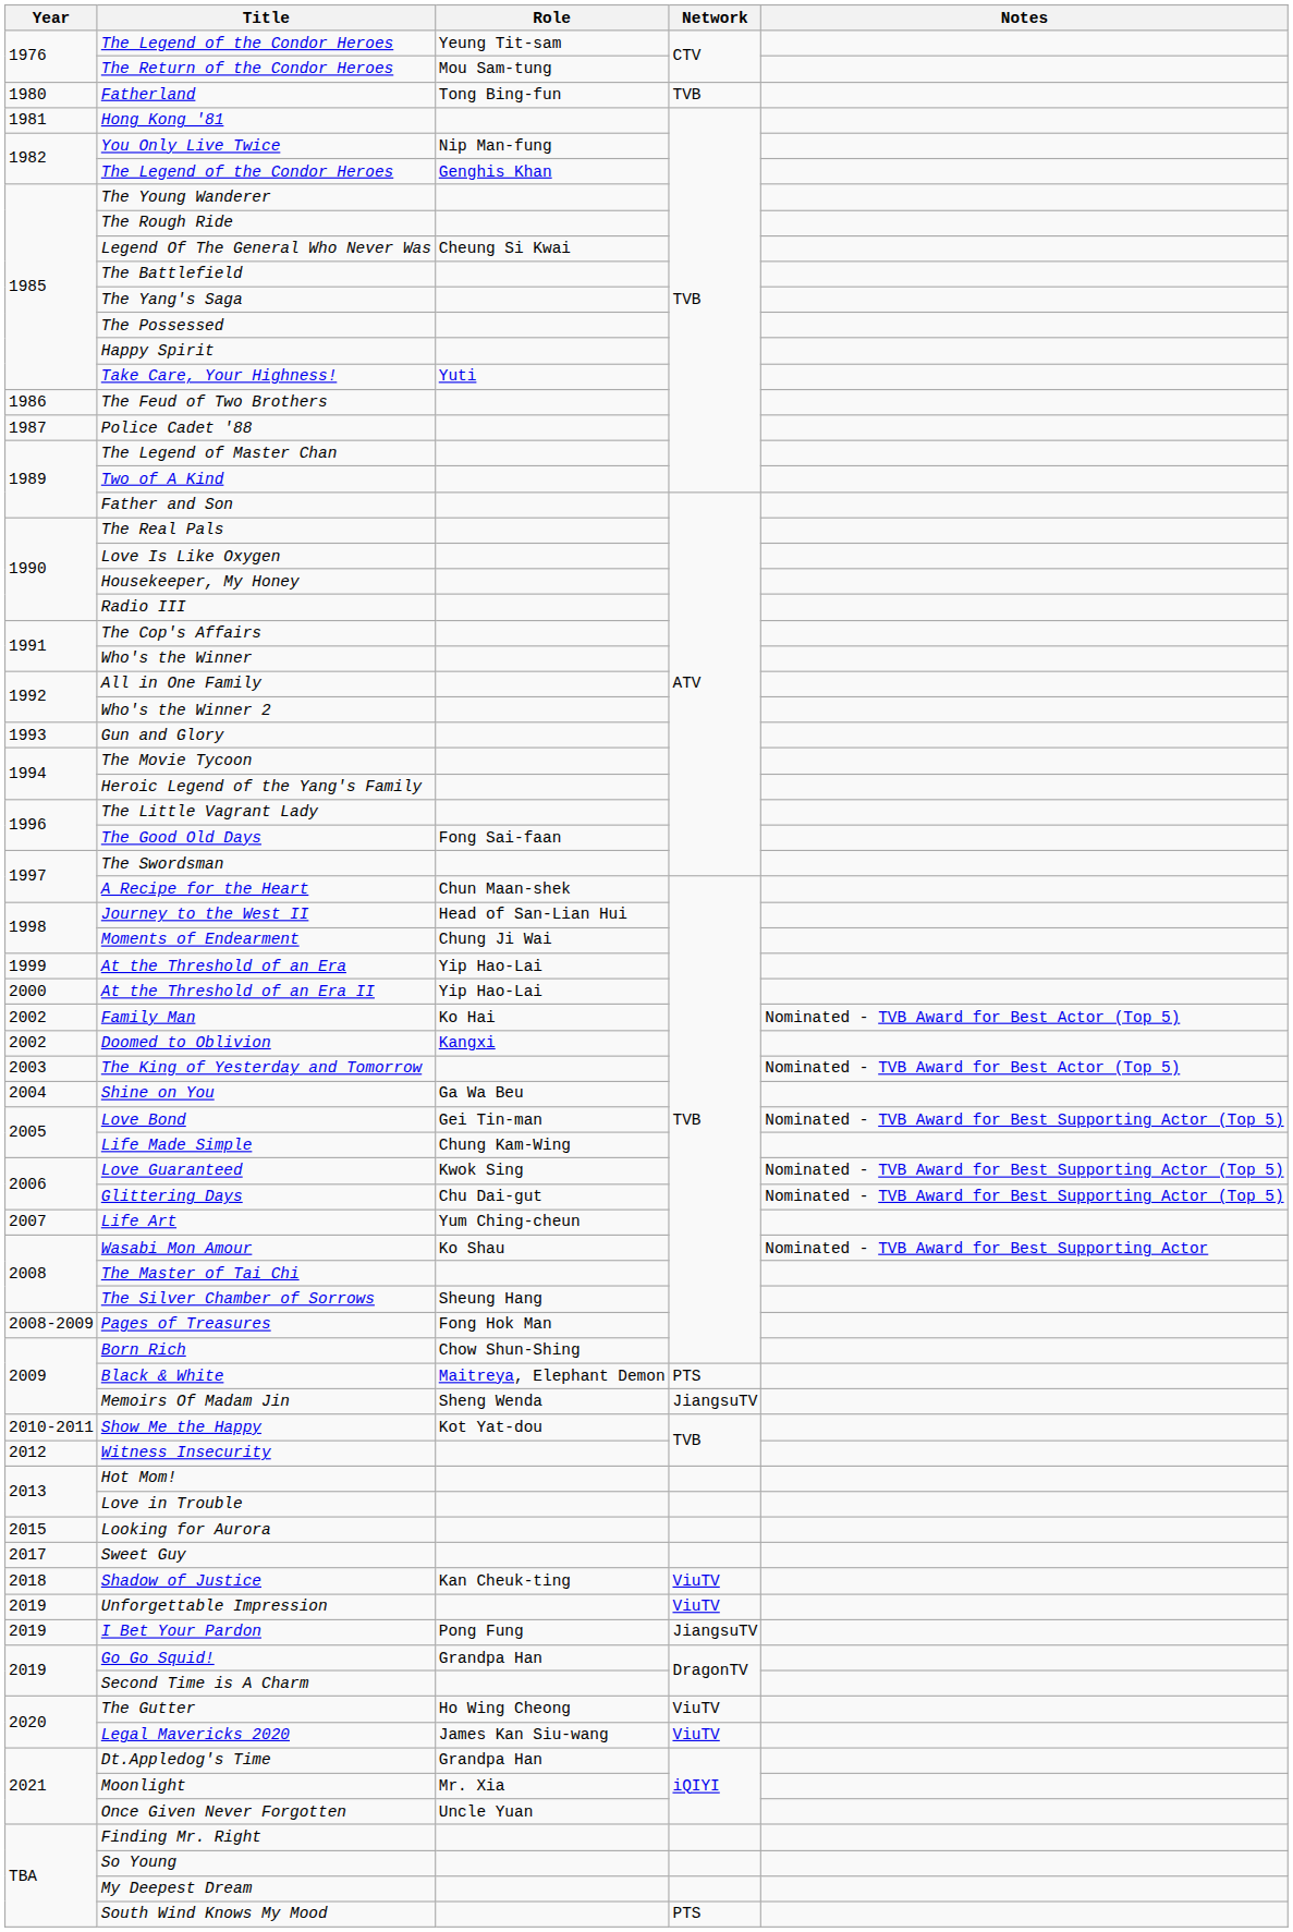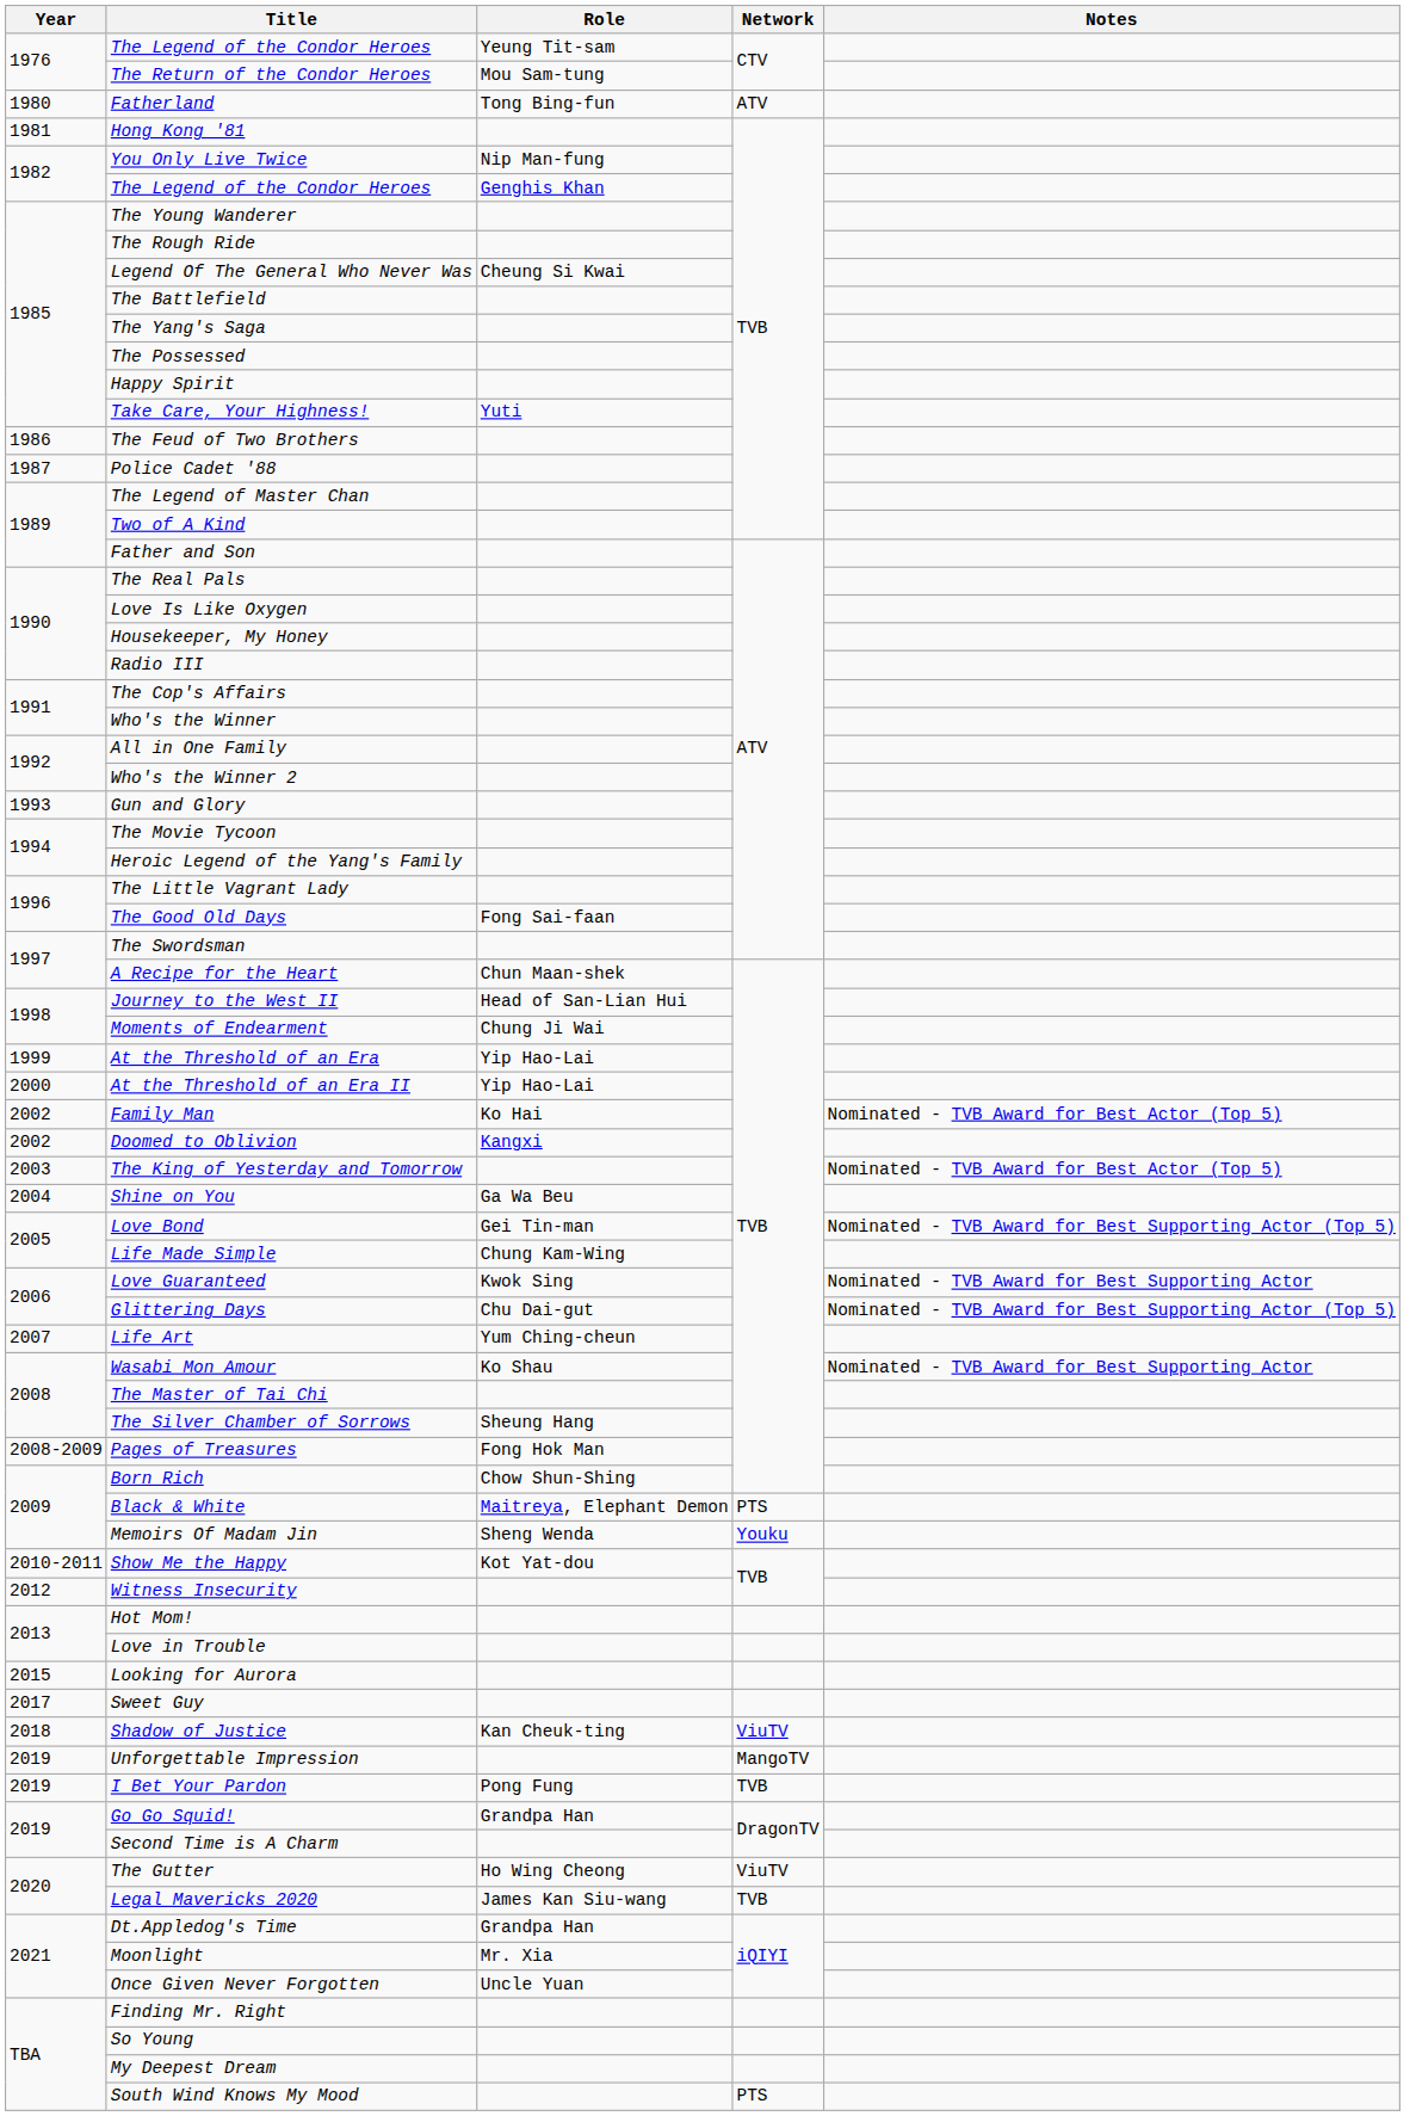 <table class="wikitable sortable">
 <tr>
 <th>Year</th>
 <th>Title</th>
 <th>Role</th>
 <th>Network</th>
 <th class="unsortable">Notes</th>
 </tr>
 <tr>
 <td rowspan=2>1976</td>
 <td><em><a href='#'>The Legend of the Condor Heroes</a></em></td>
 <td>Yeung Tit-sam</td>
 <td rowspan="2">CTV</td>
 <td></td>
 </tr>
 <tr>
 <td><em><a href='#'>The Return of the Condor Heroes</a></em></td>
 <td>Mou Sam-tung</td>
 <td></td>
 </tr>
 <tr>
 <td>1980</td>
 <td><em><a href='#'>Fatherland</a></em></td>
 <td>Tong Bing-fun</td>
-<td>TVB</td>
+<td>ATV</td>
 <td></td>
 </tr>
 <tr>
 <td>1981</td>
 <td><em><a href='#'>Hong Kong '81</a></em></td>
 <td></td>
 <td rowspan="15">TVB</td>
 <td></td>
 </tr>
 <tr>
 <td rowspan="2">1982</td>
 <td><em><a href='#'>You Only Live Twice</a></em></td>
 <td>Nip Man-fung</td>
 <td></td>
 </tr>
 <tr>
 <td><em><a href='#'>The Legend of the Condor Heroes</a></em></td>
 <td><a href='#'>Genghis Khan</a></td>
 <td></td>
 </tr>
 <tr>
 <td rowspan="8">1985</td>
 <td><em>The Young Wanderer</em></td>
 <td></td>
 <td></td>
 </tr>
 <tr>
 <td><em>The Rough Ride</em></td>
 <td></td>
 <td></td>
 </tr>
 <tr>
 <td><em>Legend Of The General Who Never Was</em></td>
 <td>Cheung Si Kwai</td>
 <td></td>
 </tr>
 <tr>
 <td><em>The Battlefield</em></td>
 <td></td>
 <td></td>
 </tr>
 <tr>
 <td><em>The Yang's Saga</em></td>
 <td></td>
 <td></td>
 </tr>
 <tr>
 <td><em>The Possessed</em></td>
 <td></td>
 <td></td>
 </tr>
 <tr>
 <td><em>Happy Spirit</em></td>
 <td></td>
 <td></td>
 </tr>
 <tr>
 <td><em><a href='#'>Take Care, Your Highness!</a></em></td>
 <td><a href='#'>Yuti</a></td>
 <td></td>
 </tr>
 <tr>
 <td>1986</td>
 <td><em>The Feud of Two Brothers</em></td>
 <td></td>
 <td></td>
 </tr>
 <tr>
 <td>1987</td>
 <td><em>Police Cadet '88</em></td>
 <td></td>
 <td></td>
 </tr>
 <tr>
 <td rowspan="3">1989</td>
 <td><em>The Legend of Master Chan</em></td>
 <td></td>
 <td></td>
 </tr>
 <tr>
 <td><em><a href='#'>Two of A Kind</a></em></td>
 <td></td>
 <td></td>
 </tr>
 <tr>
 <td><em>Father and Son</em></td>
 <td></td>
 <td rowspan="15">ATV</td>
 <td></td>
 </tr>
 <tr>
 <td rowspan="4">1990</td>
 <td><em>The Real Pals</em></td>
 <td></td>
 <td></td>
 </tr>
 <tr>
 <td><em>Love Is Like Oxygen</em></td>
 <td></td>
 <td></td>
 </tr>
 <tr>
 <td><em>Housekeeper, My Honey</em></td>
 <td></td>
 <td></td>
 </tr>
 <tr>
 <td><em>Radio III</em></td>
 <td></td>
 <td></td>
 </tr>
 <tr>
 <td rowspan="2">1991</td>
 <td><em>The Cop's Affairs</em></td>
 <td></td>
 <td></td>
 </tr>
 <tr>
 <td><em>Who's the Winner</em></td>
 <td></td>
 <td></td>
 </tr>
 <tr>
 <td rowspan="2">1992</td>
 <td><em>All in One Family</em></td>
 <td></td>
 <td></td>
 </tr>
 <tr>
 <td><em>Who's the Winner 2</em></td>
 <td></td>
 <td></td>
 </tr>
 <tr>
 <td>1993</td>
 <td><em>Gun and Glory</em></td>
 <td></td>
 <td></td>
 </tr>
 <tr>
 <td rowspan="2">1994</td>
 <td><em>The Movie Tycoon</em></td>
 <td></td>
 <td></td>
 </tr>
 <tr>
 <td><em>Heroic Legend of the Yang's Family</em></td>
 <td></td>
 <td></td>
 </tr>
 <tr>
 <td rowspan="2">1996</td>
 <td><em>The Little Vagrant Lady</em></td>
 <td></td>
 <td></td>
 </tr>
 <tr>
 <td><em><a href='#'>The Good Old Days</a></em></td>
 <td>Fong Sai-faan</td>
 <td></td>
 </tr>
 <tr>
 <td rowspan="2">1997</td>
 <td><em>The Swordsman</em></td>
 <td></td>
 <td></td>
 </tr>
 <tr>
 <td><em><a href='#'>A Recipe for the Heart</a></em></td>
 <td>Chun Maan-shek</td>
 <td rowspan="19">TVB</td>
 <td></td>
 </tr>
 <tr>
 <td rowspan="2">1998</td>
 <td><em><a href='#'>Journey to the West II</a></em></td>
 <td>Head of San-Lian Hui</td>
 <td></td>
 </tr>
 <tr>
 <td><em><a href='#'>Moments of Endearment</a></em></td>
 <td>Chung Ji Wai</td>
 <td></td>
 </tr>
 <tr>
 <td>1999</td>
 <td><em><a href='#'>At the Threshold of an Era</a></em></td>
 <td>Yip Hao-Lai</td>
 <td></td>
 </tr>
 <tr>
 <td>2000</td>
 <td><em><a href='#'>At the Threshold of an Era II</a></em></td>
 <td>Yip Hao-Lai</td>
 <td></td>
 </tr>
 <tr>
 <td>2002</td>
 <td><em><a href='#'>Family Man</a></em></td>
 <td>Ko Hai</td>
 <td>Nominated - <a href='#'>TVB Award for Best Actor (Top 5)</a></td>
 </tr>
 <tr>
 <td>2002</td>
 <td><em><a href='#'>Doomed to Oblivion</a></em></td>
 <td><a href='#'>Kangxi</a></td>
 <td></td>
 </tr>
 <tr>
 <td>2003</td>
 <td><em><a href='#'>The King of Yesterday and Tomorrow</a></em></td>
 <td></td>
 <td>Nominated - <a href='#'>TVB Award for Best Actor (Top 5)</a></td>
 </tr>
 <tr>
 <td>2004</td>
 <td><em><a href='#'>Shine on You</a></em></td>
 <td>Ga Wa Beu</td>
 <td></td>
 </tr>
 <tr>
 <td rowspan="2">2005</td>
 <td><em><a href='#'>Love Bond</a></em></td>
 <td>Gei Tin-man</td>
 <td>Nominated - <a href='#'>TVB Award for Best Supporting Actor (Top 5)</a></td>
 </tr>
 <tr>
 <td><em><a href='#'>Life Made Simple</a></em></td>
 <td>Chung Kam-Wing</td>
 <td></td>
 </tr>
 <tr>
 <td rowspan="2">2006</td>
 <td><em><a href='#'>Love Guaranteed</a></em></td>
 <td>Kwok Sing</td>
-<td>Nominated - <a href='#'>TVB Award for Best Supporting Actor (Top 5)</a></td>
+<td>Nominated - <a href='#'>TVB Award for Best Supporting Actor</a></td>
 </tr>
 <tr>
 <td><em><a href='#'>Glittering Days</a></em></td>
 <td>Chu Dai-gut</td>
 <td>Nominated - <a href='#'>TVB Award for Best Supporting Actor (Top 5)</a></td>
 </tr>
 <tr>
 <td>2007</td>
 <td><em><a href='#'>Life Art</a></em></td>
 <td>Yum Ching-cheun</td>
 <td></td>
 </tr>
 <tr>
 <td rowspan="3">2008</td>
 <td><em><a href='#'>Wasabi Mon Amour</a></em></td>
 <td>Ko Shau</td>
 <td>Nominated - <a href='#'>TVB Award for Best Supporting Actor</a></td>
 </tr>
 <tr>
 <td><em><a href='#'>The Master of Tai Chi</a></em></td>
 <td></td>
 <td></td>
 </tr>
 <tr>
 <td><em><a href='#'>The Silver Chamber of Sorrows</a></em></td>
 <td>Sheung Hang</td>
 <td></td>
 </tr>
 <tr>
 <td>2008-2009</td>
 <td><em><a href='#'>Pages of Treasures</a></em></td>
 <td>Fong Hok Man</td>
 <td></td>
 </tr>
 <tr>
 <td rowspan="3">2009</td>
 <td><em><a href='#'>Born Rich</a></em></td>
 <td>Chow Shun-Shing</td>
 <td></td>
 </tr>
 <tr>
 <td><em><a href='#'>Black & White</a></em></td>
 <td><a href='#'>Maitreya</a>, Elephant Demon</td>
 <td>PTS</td>
 <td></td>
 </tr>
 <tr>
 <td><em>Memoirs Of Madam Jin</em></td>
 <td>Sheng Wenda</td>
-<td>JiangsuTV</td>
+<td><a href='#'>Youku</a></td>
 <td></td>
 </tr>
 <tr>
 <td>2010-2011</td>
 <td><em><a href='#'>Show Me the Happy</a></em></td>
 <td>Kot Yat-dou</td>
 <td rowspan="2">TVB</td>
 <td></td>
 </tr>
 <tr>
 <td>2012</td>
 <td><em><a href='#'>Witness Insecurity</a></em></td>
 <td></td>
 <td></td>
 </tr>
 <tr>
 <td rowspan="2">2013</td>
 <td><em>Hot Mom!</em></td>
 <td></td>
 <td></td>
 <td></td>
 </tr>
 <tr>
 <td><em>Love in Trouble</em></td>
 <td></td>
 <td></td>
 <td></td>
 </tr>
 <tr>
 <td>2015</td>
 <td><em>Looking for Aurora</em></td>
 <td></td>
 <td></td>
 <td></td>
 </tr>
 <tr>
 <td>2017</td>
 <td><em>Sweet Guy</em></td>
 <td></td>
 <td></td>
 <td></td>
 </tr>
 <tr>
 <td>2018</td>
 <td><em><a href='#'>Shadow of Justice</a></em></td>
 <td>Kan Cheuk-ting</td>
 <td><a href='#'>ViuTV</a></td>
 <td></td>
 </tr>
 <tr>
 <td>2019</td>
 <td><em>Unforgettable Impression</em></td>
 <td></td>
-<td><a href='#'>ViuTV</a></td>
+<td>MangoTV</td>
 <td></td>
 </tr>
 <tr>
 <td>2019</td>
 <td><em><a href='#'>I Bet Your Pardon</a></em></td>
 <td>Pong Fung</td>
-<td>JiangsuTV</td>
+<td>TVB</td>
 <td></td>
 </tr>
 <tr>
 <td rowspan="2">2019</td>
 <td><em><a href='#'>Go Go Squid!</a></em></td>
 <td>Grandpa Han</td>
 <td rowspan="2">DragonTV</td>
 <td></td>
 </tr>
 <tr>
 <td><em>Second Time is A Charm</em></td>
 <td></td>
 <td></td>
 </tr>
 <tr>
 <td rowspan="2">2020</td>
 <td><em>The Gutter</em></td>
 <td>Ho Wing Cheong</td>
 <td>ViuTV</td>
 <td></td>
 </tr>
 <tr>
 <td><em><a href='#'>Legal Mavericks 2020</a></em></td>
 <td>James Kan Siu-wang</td>
-<td><a href='#'>ViuTV</a></td>
+<td>TVB</td>
 <td></td>
 </tr>
 <tr>
 <td rowspan="3">2021</td>
 <td><em>Dt.Appledog's Time</em></td>
 <td>Grandpa Han</td>
 <td rowspan="3"><a href='#'>iQIYI</a></td>
 <td></td>
 </tr>
 <tr>
 <td><em>Moonlight</em></td>
 <td>Mr. Xia</td>
 <td></td>
 </tr>
 <tr>
 <td><em>Once Given Never Forgotten</em></td>
 <td>Uncle Yuan</td>
 <td></td>
 </tr>
 <tr>
 <td rowspan="4">TBA</td>
 <td><em>Finding Mr. Right</em></td>
 <td></td>
 <td></td>
 <td></td>
 </tr>
 <tr>
 <td><em>So Young</em></td>
 <td></td>
 <td></td>
 <td></td>
 </tr>
 <tr>
 <td><em>My Deepest Dream</em></td>
 <td></td>
 <td></td>
 <td></td>
 </tr>
 <tr>
 <td><em>South Wind Knows My Mood</em></td>
 <td></td>
 <td>PTS</td>
 <td></td>
 </tr>
 </table>
